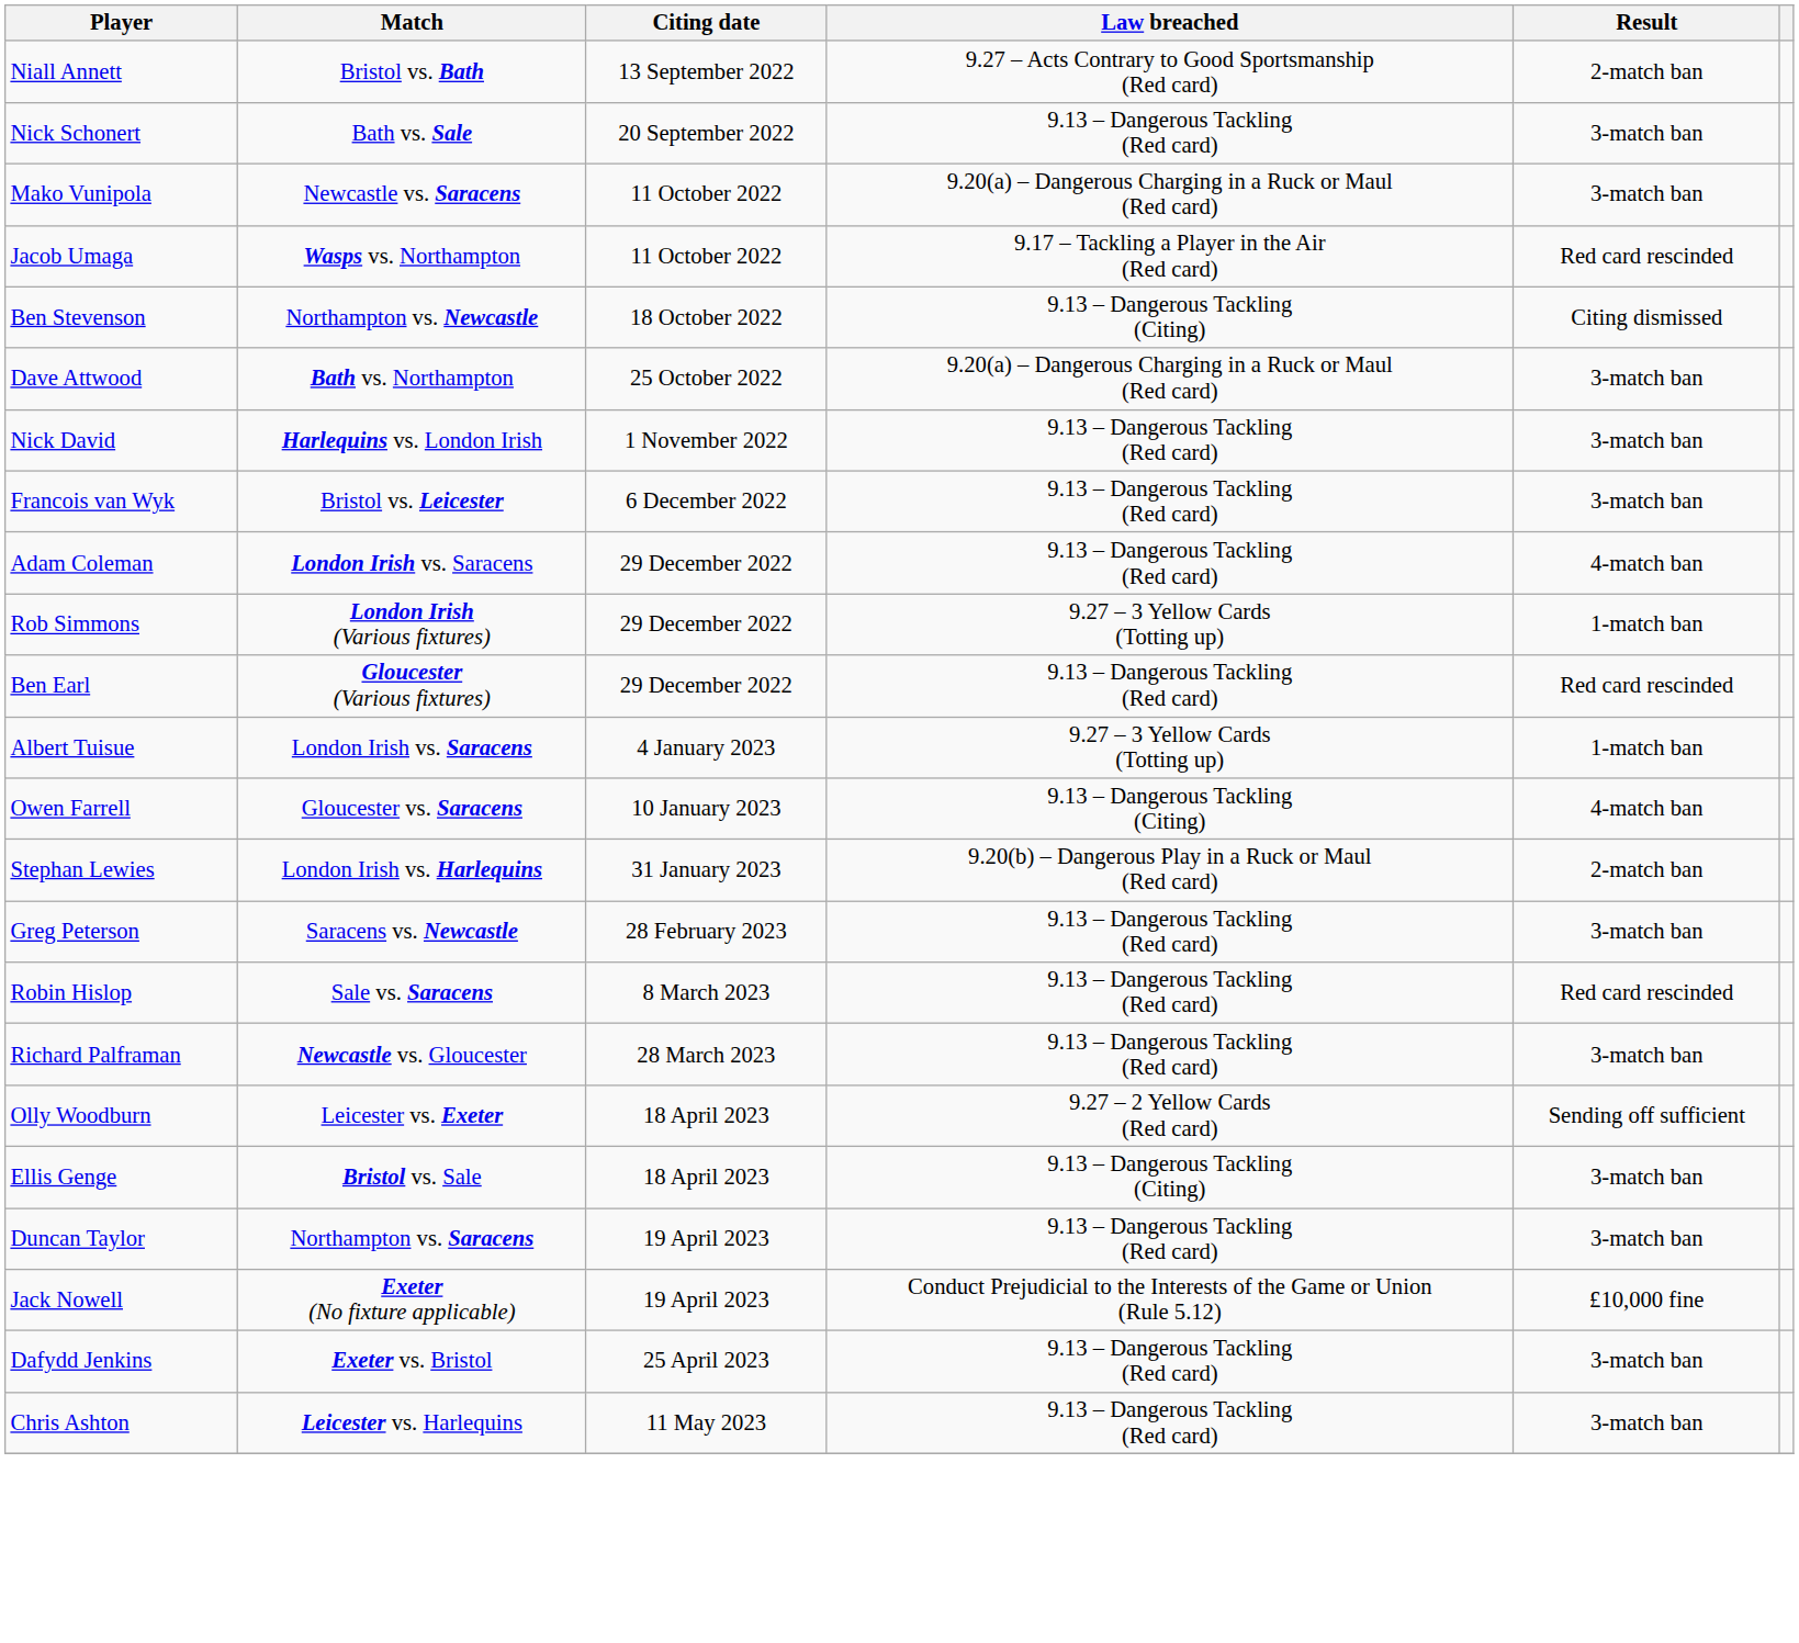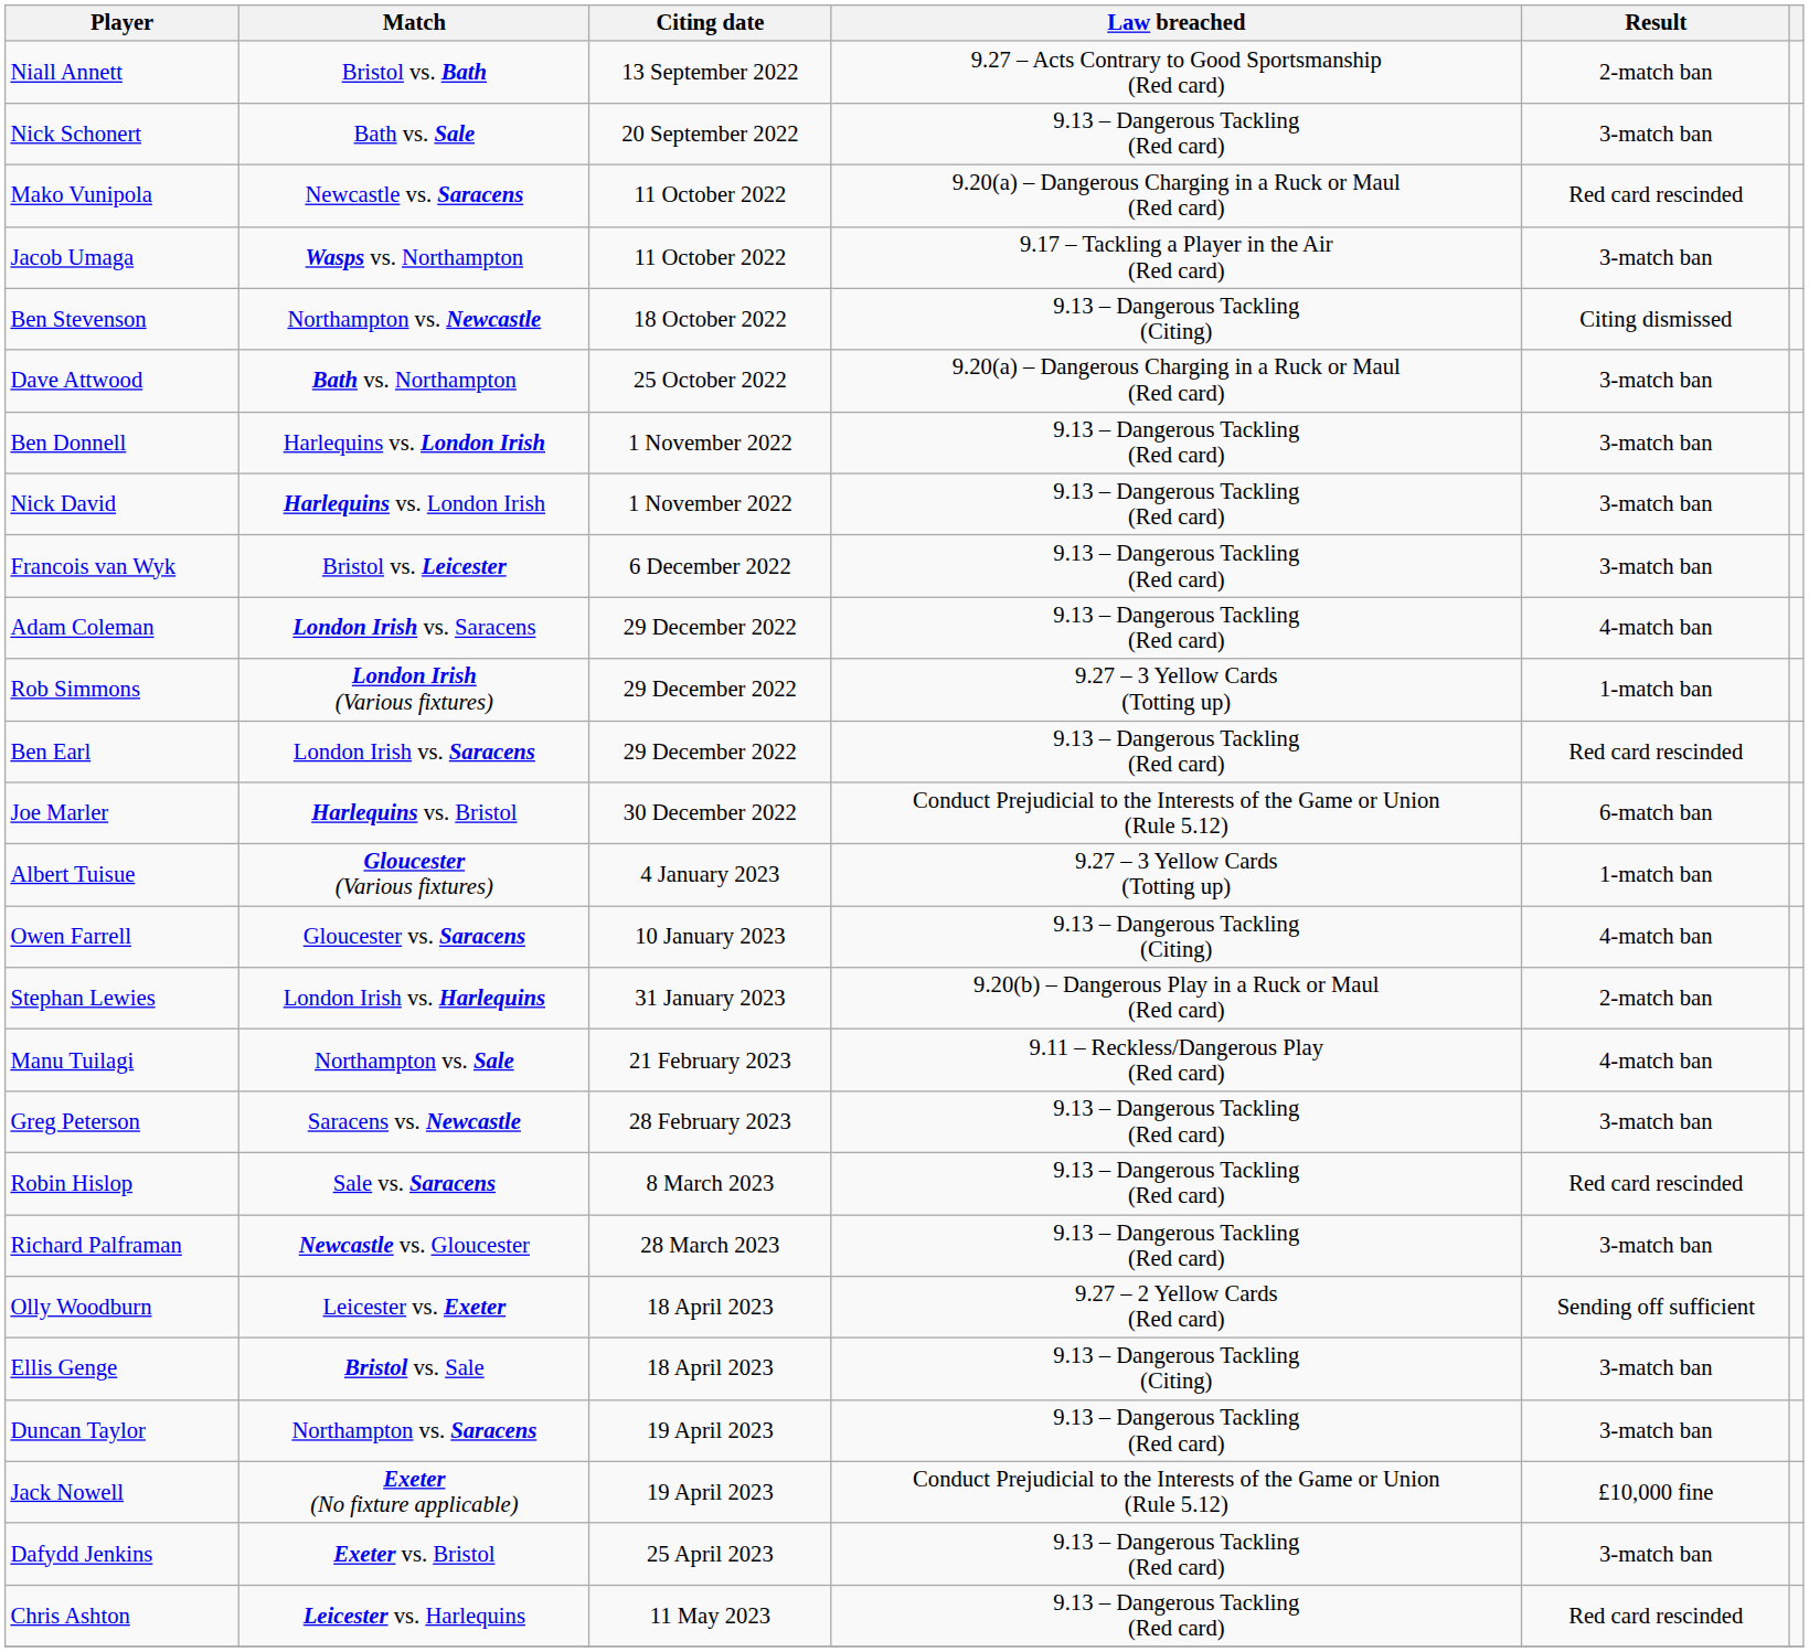 <table class="wikitable sortable" style="text-align:center;width:100%">
 <tr>
 <th>Player</th>
 <th>Match</th>
 <th>Citing date</th>
 <th><a href='#'>Law</a> breached</th>
 <th>Result</th>
 <th></th>
 </tr>
 <tr>
 <td align=left> <a href='#'>Niall Annett</a></td>
 <td><a href='#'>Bristol</a> vs. <strong><em><a href='#'>Bath</a></em></strong></td>
 <td>13 September 2022</td>
 <td>9.27 – Acts Contrary to Good Sportsmanship<br>(Red card)</td>
 <td>2-match ban</td>
 <td></td>
 </tr>
 <tr>
 <td align=left> <a href='#'>Nick Schonert</a></td>
 <td><a href='#'>Bath</a> vs. <strong><em><a href='#'>Sale</a></em></strong></td>
 <td>20 September 2022</td>
 <td>9.13 – Dangerous Tackling<br>(Red card)</td>
 <td>3-match ban</td>
 <td></td>
 </tr>
 <tr>
 <td align=left> <a href='#'>Mako Vunipola</a></td>
 <td><a href='#'>Newcastle</a> vs. <strong><em><a href='#'>Saracens</a></em></strong></td>
 <td>11 October 2022</td>
 <td>9.20(a) – Dangerous Charging in a Ruck or Maul<br>(Red card)</td>
-<td>3-match ban</td>
+<td>Red card rescinded</td>
 <td></td>
 </tr>
 <tr>
 <td align=left> <a href='#'>Jacob Umaga</a></td>
 <td><strong><em><a href='#'>Wasps</a></em></strong> vs. <a href='#'>Northampton</a></td>
 <td>11 October 2022</td>
 <td>9.17 – Tackling a Player in the Air<br>(Red card)</td>
-<td>Red card rescinded</td>
+<td>3-match ban</td>
 <td></td>
 </tr>
 <tr>
 <td align=left> <a href='#'>Ben Stevenson</a></td>
 <td><a href='#'>Northampton</a> vs. <strong><em><a href='#'>Newcastle</a></em></strong></td>
 <td>18 October 2022</td>
 <td>9.13 – Dangerous Tackling<br>(Citing)</td>
 <td>Citing dismissed</td>
 <td></td>
 </tr>
 <tr>
 <td align=left> <a href='#'>Dave Attwood</a></td>
 <td><strong><em><a href='#'>Bath</a></em></strong> vs. <a href='#'>Northampton</a></td>
 <td>25 October 2022</td>
 <td>9.20(a) – Dangerous Charging in a Ruck or Maul<br>(Red card)</td>
+<td>3-match ban</td>
+<td></td>
+</tr>
+<tr>
+<td align=left> <a href='#'>Ben Donnell</a></td>
+<td><a href='#'>Harlequins</a> vs. <strong><em><a href='#'>London Irish</a></em></strong></td>
+<td>1 November 2022</td>
+<td>9.13 – Dangerous Tackling<br>(Red card)</td>
 <td>3-match ban</td>
 <td></td>
 </tr>
 <tr>
 <td align=left> <a href='#'>Nick David</a></td>
 <td><strong><em><a href='#'>Harlequins</a></em></strong> vs. <a href='#'>London Irish</a></td>
 <td>1 November 2022</td>
 <td>9.13 – Dangerous Tackling<br>(Red card)</td>
 <td>3-match ban</td>
 <td></td>
 </tr>
 <tr>
 <td align=left> <a href='#'>Francois van Wyk</a></td>
 <td><a href='#'>Bristol</a> vs. <strong><em><a href='#'>Leicester</a></em></strong></td>
 <td>6 December 2022</td>
 <td>9.13 – Dangerous Tackling<br>(Red card)</td>
 <td>3-match ban</td>
 <td></td>
 </tr>
 <tr>
 <td align=left> <a href='#'>Adam Coleman</a></td>
 <td><strong><em><a href='#'>London Irish</a></em></strong> vs. <a href='#'>Saracens</a></td>
 <td>29 December 2022</td>
 <td>9.13 – Dangerous Tackling<br>(Red card)</td>
 <td>4-match ban</td>
 <td></td>
 </tr>
 <tr>
 <td align=left> <a href='#'>Rob Simmons</a></td>
 <td><strong><em><a href='#'>London Irish</a></em></strong><br><em>(Various fixtures)</em></td>
 <td>29 December 2022</td>
 <td>9.27 – 3 Yellow Cards<br>(Totting up)</td>
 <td>1-match ban</td>
 <td></td>
 </tr>
 <tr>
 <td align=left> <a href='#'>Ben Earl</a></td>
-<td><strong><em><a href='#'>Gloucester</a></em></strong><br><em>(Various fixtures)</em></td>
+<td><a href='#'>London Irish</a> vs. <strong><em><a href='#'>Saracens</a></em></strong></td>
 <td>29 December 2022</td>
 <td>9.13 – Dangerous Tackling<br>(Red card)</td>
 <td>Red card rescinded</td>
 <td></td>
 </tr>
 <tr>
+<td align=left> <a href='#'>Joe Marler</a></td>
+<td><strong><em><a href='#'>Harlequins</a></em></strong> vs. <a href='#'>Bristol</a></td>
+<td>30 December 2022</td>
+<td>Conduct Prejudicial to the Interests of the Game or Union<br>(Rule 5.12)</td>
+<td>6-match ban</td>
+<td></td>
+</tr>
+<tr>
 <td align=left> <a href='#'>Albert Tuisue</a></td>
-<td><a href='#'>London Irish</a> vs. <strong><em><a href='#'>Saracens</a></em></strong></td>
+<td><strong><em><a href='#'>Gloucester</a></em></strong><br><em>(Various fixtures)</em></td>
 <td>4 January 2023</td>
 <td>9.27 – 3 Yellow Cards<br>(Totting up)</td>
 <td>1-match ban</td>
 <td></td>
 </tr>
 <tr>
 <td align=left> <a href='#'>Owen Farrell</a></td>
 <td><a href='#'>Gloucester</a> vs. <strong><em><a href='#'>Saracens</a></em></strong></td>
 <td>10 January 2023</td>
 <td>9.13 – Dangerous Tackling<br>(Citing)</td>
 <td>4-match ban</td>
 <td></td>
 </tr>
 <tr>
 <td align=left> <a href='#'>Stephan Lewies</a></td>
 <td><a href='#'>London Irish</a> vs. <strong><em><a href='#'>Harlequins</a></em></strong></td>
 <td>31 January 2023</td>
 <td>9.20(b) – Dangerous Play in a Ruck or Maul<br>(Red card)</td>
 <td>2-match ban</td>
+<td></td>
+</tr>
+<tr>
+<td align=left> <a href='#'>Manu Tuilagi</a></td>
+<td><a href='#'>Northampton</a> vs. <strong><em><a href='#'>Sale</a></em></strong></td>
+<td>21 February 2023</td>
+<td>9.11 – Reckless/Dangerous Play<br>(Red card)</td>
+<td>4-match ban</td>
 <td></td>
 </tr>
 <tr>
 <td align=left> <a href='#'>Greg Peterson</a></td>
 <td><a href='#'>Saracens</a> vs. <strong><em><a href='#'>Newcastle</a></em></strong></td>
 <td>28 February 2023</td>
 <td>9.13 – Dangerous Tackling<br>(Red card)</td>
 <td>3-match ban</td>
 <td></td>
 </tr>
 <tr>
 <td align=left> <a href='#'>Robin Hislop</a></td>
 <td><a href='#'>Sale</a> vs. <strong><em><a href='#'>Saracens</a></em></strong></td>
 <td>8 March 2023</td>
 <td>9.13 – Dangerous Tackling<br>(Red card)</td>
 <td>Red card rescinded</td>
 <td></td>
 </tr>
 <tr>
 <td align=left> <a href='#'>Richard Palframan</a></td>
 <td><strong><em><a href='#'>Newcastle</a></em></strong> vs. <a href='#'>Gloucester</a></td>
 <td>28 March 2023</td>
 <td>9.13 – Dangerous Tackling<br>(Red card)</td>
 <td>3-match ban</td>
 <td></td>
 </tr>
 <tr>
 <td align=left> <a href='#'>Olly Woodburn</a></td>
 <td><a href='#'>Leicester</a> vs. <strong><em><a href='#'>Exeter</a></em></strong></td>
 <td>18 April 2023</td>
 <td>9.27 – 2 Yellow Cards<br>(Red card)</td>
 <td>Sending off sufficient</td>
 <td></td>
 </tr>
 <tr>
 <td align=left> <a href='#'>Ellis Genge</a></td>
 <td><strong><em><a href='#'>Bristol</a></em></strong> vs. <a href='#'>Sale</a></td>
 <td>18 April 2023</td>
 <td>9.13 – Dangerous Tackling<br>(Citing)</td>
 <td>3-match ban</td>
 <td></td>
 </tr>
 <tr>
 <td align=left> <a href='#'>Duncan Taylor</a></td>
 <td><a href='#'>Northampton</a> vs. <strong><em><a href='#'>Saracens</a></em></strong></td>
 <td>19 April 2023</td>
 <td>9.13 – Dangerous Tackling<br>(Red card)</td>
 <td>3-match ban</td>
 <td></td>
 </tr>
 <tr>
 <td align=left> <a href='#'>Jack Nowell</a></td>
 <td><strong><em><a href='#'>Exeter</a></em></strong><br><em>(No fixture applicable)</em></td>
 <td>19 April 2023</td>
 <td>Conduct Prejudicial to the Interests of the Game or Union<br>(Rule 5.12)</td>
 <td>£10,000 fine</td>
 <td></td>
 </tr>
 <tr>
 <td align=left> <a href='#'>Dafydd Jenkins</a></td>
 <td><strong><em><a href='#'>Exeter</a></em></strong> vs. <a href='#'>Bristol</a></td>
 <td>25 April 2023</td>
 <td>9.13 – Dangerous Tackling<br>(Red card)</td>
 <td>3-match ban</td>
 <td></td>
 </tr>
 <tr>
 <td align=left> <a href='#'>Chris Ashton</a></td>
 <td><strong><em><a href='#'>Leicester</a></em></strong> vs. <a href='#'>Harlequins</a></td>
 <td>11 May 2023</td>
 <td>9.13 – Dangerous Tackling<br>(Red card)</td>
-<td>3-match ban</td>
+<td>Red card rescinded</td>
 <td></td>
 </tr>
 <tr>
 </tr>
 </table>
